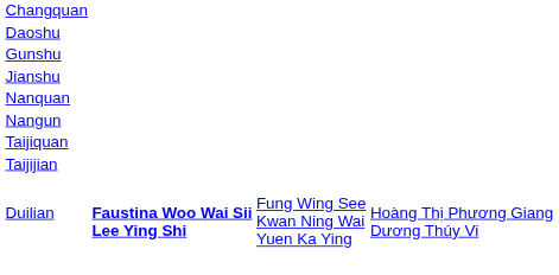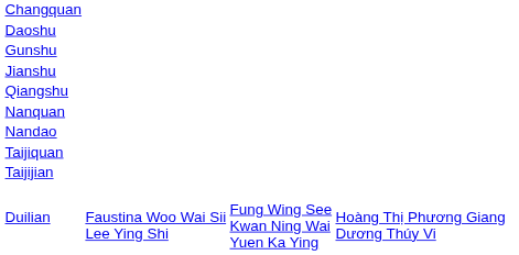 <table>
 <tr>
 <td><a href='#'>Changquan</a></td>
 <td></td>
 <td></td>
 <td></td>
 </tr>
 <tr>
 <td><a href='#'>Daoshu</a></td>
 <td></td>
 <td></td>
 <td></td>
 </tr>
 <tr>
 <td><a href='#'>Gunshu</a></td>
 <td></td>
 <td></td>
 <td></td>
 </tr>
 <tr>
 <td><a href='#'>Jianshu</a></td>
 <td></td>
 <td></td>
 <td></td>
 </tr>
 <tr>
+<td><a href='#'>Qiangshu</a></td>
+<td></td>
+<td></td>
+<td></td>
+</tr>
+<tr>
 <td><a href='#'>Nanquan</a></td>
 <td></td>
 <td></td>
 <td></td>
 </tr>
 <tr>
-<td><a href='#'>Nangun</a></td>
+<td><a href='#'>Nandao</a></td>
 <td></td>
 <td></td>
 <td></td>
 </tr>
 <tr>
 <td><a href='#'>Taijiquan</a></td>
 <td></td>
 <td></td>
 <td></td>
 </tr>
 <tr>
 <td><a href='#'>Taijijian</a></td>
 <td></td>
 <td></td>
 <td></td>
 </tr>
 <tr>
 <td><a href='#'>Duilian</a></td>
-<td><strong><br><a href='#'>Faustina Woo Wai Sii</a><br><a href='#'>Lee Ying Shi</a></strong></td>
+<td><br><a href='#'>Faustina Woo Wai Sii</a><br><a href='#'>Lee Ying Shi</a></td>
 <td><br><a href='#'>Fung Wing See</a><br><a href='#'>Kwan Ning Wai</a><br><a href='#'>Yuen Ka Ying</a></td>
 <td><br><a href='#'>Hoàng Thị Phương Giang</a><br><a href='#'>Dương Thúy Vi</a></td>
 </tr>
 </table>
